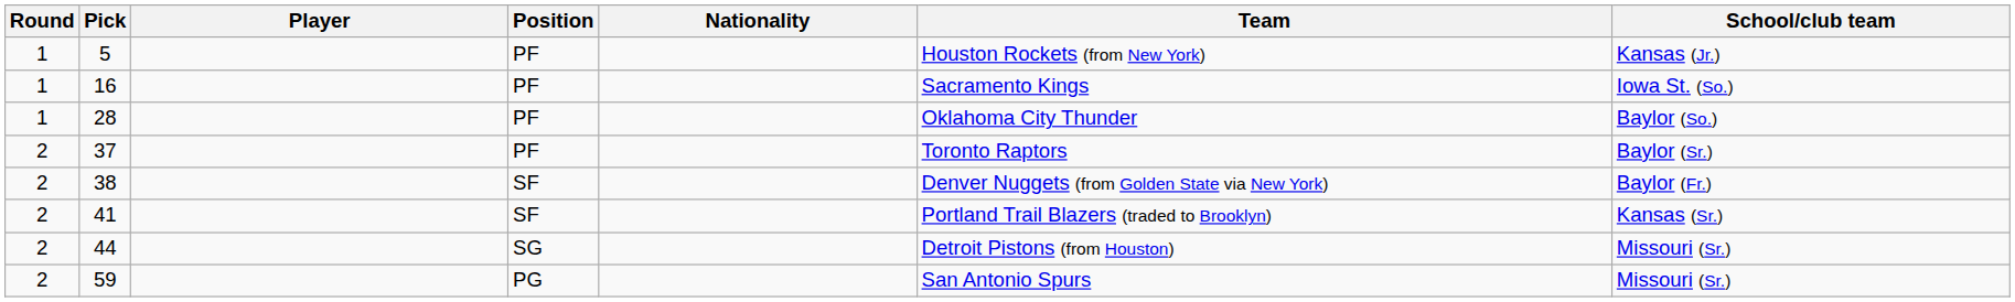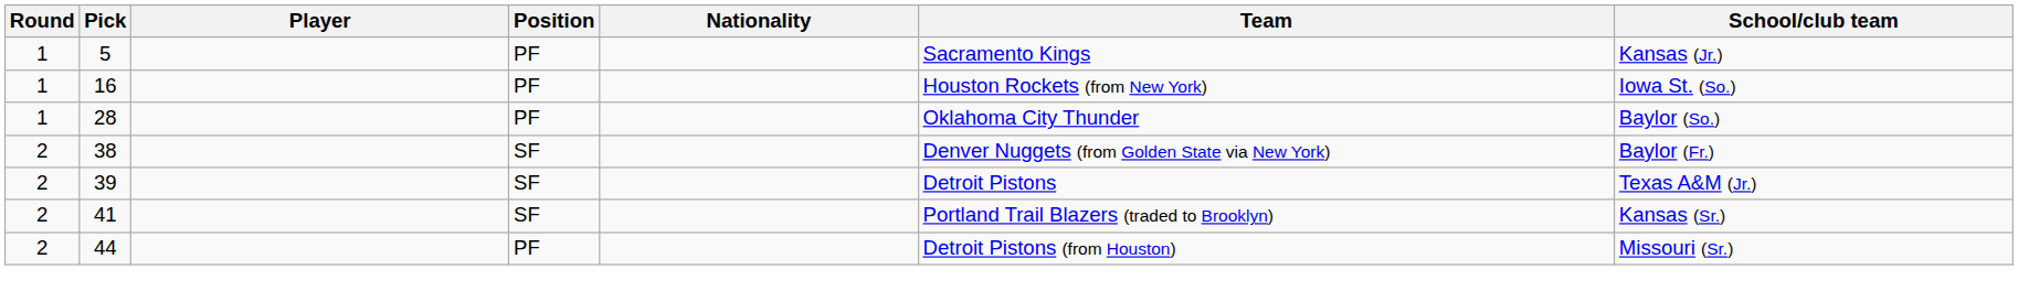 <table class="wikitable sortable sortable">
 <tr>
 <th width="1%">Round</th>
 <th width="1%">Pick</th>
 <th width="19%">Player</th>
 <th width="1%">Position</th>
 <th width="16%">Nationality</th>
 <th width="35%">Team</th>
 <th width="20%">School/club team</th>
 </tr>
 <tr>
 <td align=center>1</td>
 <td align=center>5</td>
 <td></td>
 <td>PF</td>
 <td></td>
-<td><a href='#'>Houston Rockets</a> <small>(from <a href='#'>New York</a>)</small></td>
+<td><a href='#'>Sacramento Kings</a></td>
 <td><a href='#'>Kansas</a> <small>(<a href='#'>Jr.</a>)</small></td>
 </tr>
 <tr>
 <td align=center>1</td>
 <td align=center>16</td>
 <td></td>
 <td>PF</td>
 <td></td>
-<td><a href='#'>Sacramento Kings</a></td>
+<td><a href='#'>Houston Rockets</a> <small>(from <a href='#'>New York</a>)</small></td>
 <td><a href='#'>Iowa St.</a> <small>(<a href='#'>So.</a>)</small></td>
 </tr>
 <tr>
 <td align=center>1</td>
 <td align=center>28</td>
 <td></td>
 <td>PF</td>
 <td></td>
 <td><a href='#'>Oklahoma City Thunder</a></td>
 <td><a href='#'>Baylor</a> <small>(<a href='#'>So.</a>)</small></td>
 </tr>
 <tr>
 <td align=center>2</td>
-<td align=center>37</td>
-<td></td>
-<td>PF</td>
-<td></td>
-<td><a href='#'>Toronto Raptors</a></td>
-<td><a href='#'>Baylor</a> <small>(<a href='#'>Sr.</a>)</small></td>
-</tr>
-<tr>
-<td align=center>2</td>
 <td align=center>38</td>
 <td></td>
 <td>SF</td>
 <td></td>
 <td><a href='#'>Denver Nuggets</a> <small>(from <a href='#'>Golden State</a> via <a href='#'>New York</a>)</small></td>
 <td><a href='#'>Baylor</a> <small>(<a href='#'>Fr.</a>)</small></td>
+</tr>
+<tr>
+<td align=center>2</td>
+<td align=center>39</td>
+<td></td>
+<td>SF</td>
+<td></td>
+<td><a href='#'>Detroit Pistons</a></td>
+<td><a href='#'>Texas A&M</a> <small>(<a href='#'>Jr.</a>)</small></td>
 </tr>
 <tr>
 <td align=center>2</td>
 <td align=center>41</td>
 <td></td>
 <td>SF</td>
 <td></td>
 <td><a href='#'>Portland Trail Blazers</a> <small>(traded to <a href='#'>Brooklyn</a>)</small></td>
 <td><a href='#'>Kansas</a> <small>(<a href='#'>Sr.</a>)</small></td>
 </tr>
 <tr>
 <td align=center>2</td>
 <td align=center>44</td>
 <td></td>
-<td>SG</td>
+<td>PF</td>
 <td></td>
 <td><a href='#'>Detroit Pistons</a> <small>(from <a href='#'>Houston</a>)</small></td>
 <td><a href='#'>Missouri</a> <small>(<a href='#'>Sr.</a>)</small></td>
 </tr>
-<tr>
-<td align=center>2</td>
-<td align=center>59</td>
-<td></td>
-<td>PG</td>
-<td></td>
-<td><a href='#'>San Antonio Spurs</a></td>
-<td><a href='#'>Missouri</a> <small>(<a href='#'>Sr.</a>)</small></td>
-</tr>
 </table>
